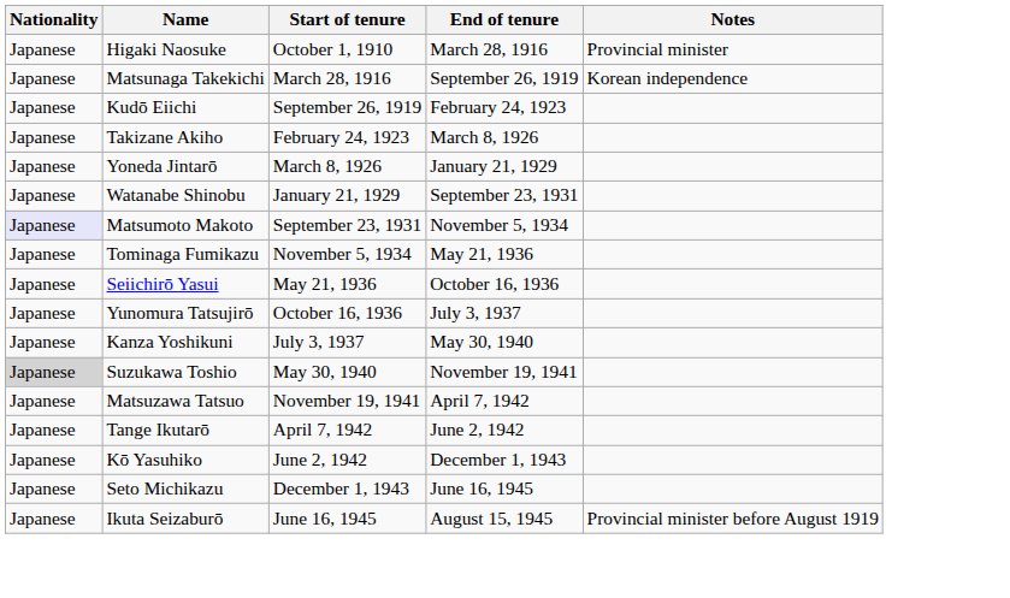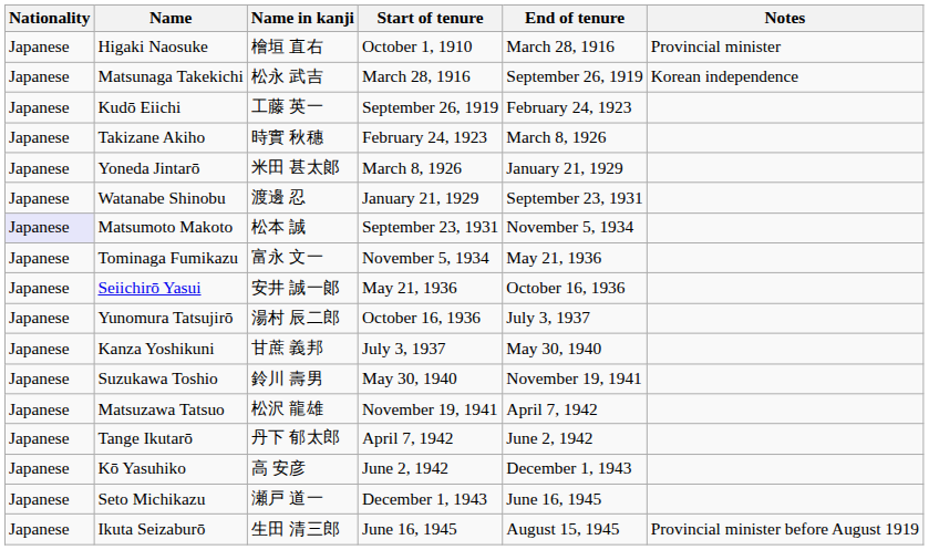 <table class="wikitable">
 <tr>
 <th>Nationality</th>
 <th>Name</th>
+<th>Name in kanji</th>
 <th>Start of tenure</th>
 <th>End of tenure</th>
 <th>Notes</th>
 </tr>
 <tr>
 <td><span>Japanese</span></td>
 <td>Higaki Naosuke</td>
+<td>檜垣 直右</td>
 <td>October 1, 1910</td>
 <td>March 28, 1916</td>
 <td>Provincial minister</td>
 </tr>
 <tr>
 <td><span>Japanese</span></td>
 <td>Matsunaga Takekichi</td>
+<td>松永 武吉</td>
 <td>March 28, 1916</td>
 <td>September 26, 1919</td>
 <td>Korean independence</td>
 </tr>
 <tr>
 <td><span>Japanese</span></td>
 <td>Kudō Eiichi</td>
+<td>工藤 英一</td>
 <td>September 26, 1919</td>
 <td>February 24, 1923</td>
 <td></td>
 </tr>
 <tr>
 <td><span>Japanese</span></td>
 <td>Takizane Akiho</td>
+<td>時實 秋穗</td>
 <td>February 24, 1923</td>
 <td>March 8, 1926</td>
 <td></td>
 </tr>
 <tr>
 <td><span>Japanese</span></td>
 <td>Yoneda Jintarō</td>
+<td>米田 甚太郞</td>
 <td>March 8, 1926</td>
 <td>January 21, 1929</td>
 <td></td>
 </tr>
 <tr>
 <td><span>Japanese</span></td>
 <td>Watanabe Shinobu</td>
+<td>渡邊 忍</td>
 <td>January 21, 1929</td>
 <td>September 23, 1931</td>
 <td></td>
 </tr>
 <tr>
 <td style="background: lavender;"><span>Japanese</span></td>
 <td>Matsumoto Makoto</td>
+<td>松本 誠</td>
 <td>September 23, 1931</td>
 <td>November 5, 1934</td>
 <td></td>
 </tr>
 <tr>
 <td><span>Japanese</span></td>
 <td>Tominaga Fumikazu</td>
+<td>富永 文一</td>
 <td>November 5, 1934</td>
 <td>May 21, 1936</td>
 <td></td>
 </tr>
 <tr>
 <td><span>Japanese</span></td>
 <td><a href='#'>Seiichirō Yasui</a></td>
+<td>安井 誠一郞</td>
 <td>May 21, 1936</td>
 <td>October 16, 1936</td>
 <td></td>
 </tr>
 <tr>
 <td><span>Japanese</span></td>
 <td>Yunomura Tatsujirō</td>
+<td>湯村 辰二郎</td>
 <td>October 16, 1936</td>
 <td>July 3, 1937</td>
 <td></td>
 </tr>
 <tr>
 <td><span>Japanese</span></td>
 <td>Kanza Yoshikuni</td>
+<td>甘蔗 義邦</td>
 <td>July 3, 1937</td>
 <td>May 30, 1940</td>
 <td></td>
 </tr>
 <tr>
-<td style="background: lightgrey;"><span>Japanese</span></td>
+<td><span>Japanese</span></td>
 <td>Suzukawa Toshio</td>
+<td>鈴川 壽男</td>
 <td>May 30, 1940</td>
 <td>November 19, 1941</td>
 <td></td>
 </tr>
 <tr>
 <td><span>Japanese</span></td>
 <td>Matsuzawa Tatsuo</td>
+<td>松沢 龍雄</td>
 <td>November 19, 1941</td>
 <td>April 7, 1942</td>
 <td></td>
 </tr>
 <tr>
 <td><span>Japanese</span></td>
 <td>Tange Ikutarō</td>
+<td>丹下 郁太郎</td>
 <td>April 7, 1942</td>
 <td>June 2, 1942</td>
 <td></td>
 </tr>
 <tr>
 <td><span>Japanese</span></td>
 <td>Kō Yasuhiko</td>
+<td>高 安彦</td>
 <td>June 2, 1942</td>
 <td>December 1, 1943</td>
 <td></td>
 </tr>
 <tr>
 <td><span>Japanese</span></td>
 <td>Seto Michikazu</td>
+<td>瀬戸 道一</td>
 <td>December 1, 1943</td>
 <td>June 16, 1945</td>
 <td></td>
 </tr>
 <tr>
 <td><span>Japanese</span></td>
 <td>Ikuta Seizaburō</td>
+<td>生田 清三郎</td>
 <td>June 16, 1945</td>
 <td>August 15, 1945</td>
 <td>Provincial minister before August 1919</td>
 </tr>
 </table>
